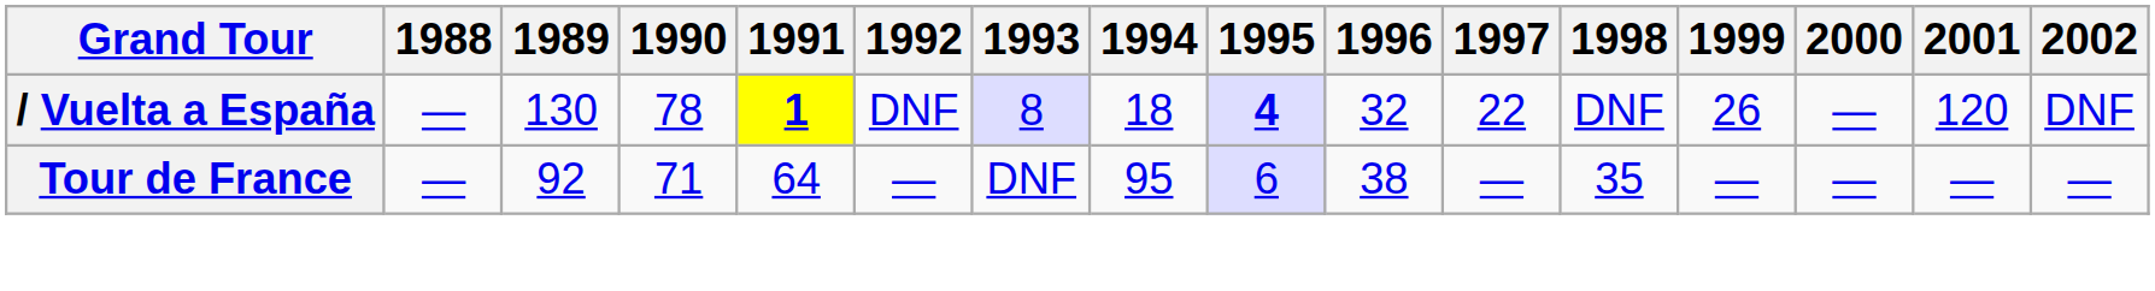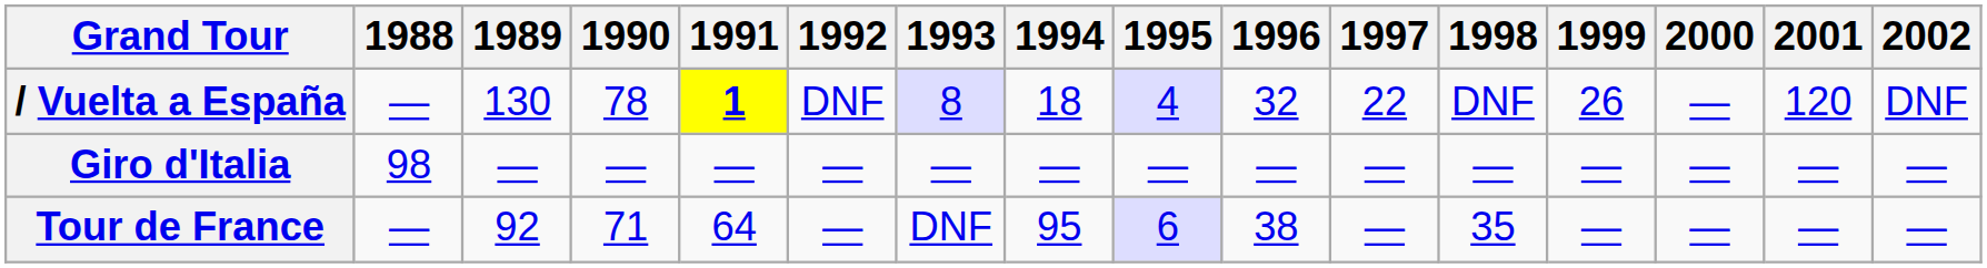 <table class="wikitable plainrowheaders">
 <tr>
 <th scope="col"><a href='#'>Grand Tour</a></th>
 <th scope="col">1988</th>
 <th scope="col">1989</th>
 <th scope="col">1990</th>
 <th scope="col">1991</th>
 <th scope="col">1992</th>
 <th scope="col">1993</th>
 <th scope="col">1994</th>
 <th scope="col">1995</th>
 <th scope="col">1996</th>
 <th scope="col">1997</th>
 <th scope="col">1998</th>
 <th scope="col">1999</th>
 <th scope="col">2000</th>
 <th scope="col">2001</th>
 <th scope="col">2002</th>
 </tr>
 <tr style="text-align:center;">
 <th scope="row">/ <a href='#'>Vuelta a España</a></th>
 <td><a href='#'>—</a></td>
 <td><a href='#'>130</a></td>
 <td><a href='#'>78</a></td>
 <td style="background:yellow;"><a href='#'><strong>1</strong></a></td>
 <td><a href='#'>DNF</a></td>
 <td style="background:#ddf;"><a href='#'>8</a></td>
 <td><a href='#'>18</a></td>
-<td style="background:#ddf;"><strong><a href='#'>4</a></strong></td>
+<td style="background:#ddf;"><a href='#'>4</a></td>
 <td><a href='#'>32</a></td>
 <td><a href='#'>22</a></td>
 <td><a href='#'>DNF</a></td>
 <td><a href='#'>26</a></td>
 <td><a href='#'>—</a></td>
 <td><a href='#'>120</a></td>
 <td><a href='#'>DNF</a></td>
+</tr>
+<tr style="text-align:center;">
+<th scope="row"> <a href='#'>Giro d'Italia</a></th>
+<td><a href='#'>98</a></td>
+<td><a href='#'>—</a></td>
+<td><a href='#'>—</a></td>
+<td><a href='#'>—</a></td>
+<td><a href='#'>—</a></td>
+<td><a href='#'>—</a></td>
+<td><a href='#'>—</a></td>
+<td><a href='#'>—</a></td>
+<td><a href='#'>—</a></td>
+<td><a href='#'>—</a></td>
+<td><a href='#'>—</a></td>
+<td><a href='#'>—</a></td>
+<td><a href='#'>—</a></td>
+<td><a href='#'>—</a></td>
+<td><a href='#'>—</a></td>
 </tr>
 <tr style="text-align:center;">
 <th scope="row"> <a href='#'>Tour de France</a></th>
 <td><a href='#'>—</a></td>
 <td><a href='#'>92</a></td>
 <td><a href='#'>71</a></td>
 <td><a href='#'>64</a></td>
 <td><a href='#'>—</a></td>
 <td><a href='#'>DNF</a></td>
 <td><a href='#'>95</a></td>
 <td style="background:#ddf;"><a href='#'>6</a></td>
 <td><a href='#'>38</a></td>
 <td><a href='#'>—</a></td>
 <td><a href='#'>35</a></td>
 <td><a href='#'>—</a></td>
 <td><a href='#'>—</a></td>
 <td><a href='#'>—</a></td>
 <td><a href='#'>—</a></td>
 </tr>
 </table>
